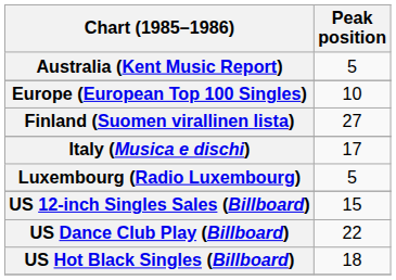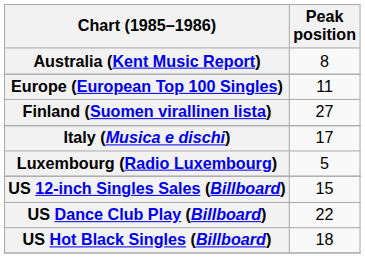 <table class="wikitable sortable plainrowheaders" style="text-align:center">
 <tr>
 <th scope="col">Chart (1985–1986)</th>
 <th scope="col">Peak<br>position</th>
 </tr>
 <tr>
 <th scope="row">Australia (<a href='#'>Kent Music Report</a>)</th>
-<td>5</td>
+<td>8</td>
 </tr>
 <tr>
 </tr>
 <tr>
 </tr>
 <tr>
 <th scope="row">Europe (<a href='#'>European Top 100 Singles</a>)</th>
-<td>10</td>
+<td>11</td>
 </tr>
 <tr>
 <th scope="row">Finland (<a href='#'>Suomen virallinen lista</a>)</th>
 <td>27</td>
 </tr>
 <tr>
 </tr>
 <tr>
 <th scope="row">Italy (<em><a href='#'>Musica e dischi</a></em>)</th>
 <td>17</td>
 </tr>
 <tr>
 <th scope="row">Luxembourg (<a href='#'>Radio Luxembourg</a>)</th>
 <td align="center">5</td>
 </tr>
 <tr>
 </tr>
 <tr>
 </tr>
 <tr>
 </tr>
 <tr>
 </tr>
 <tr>
 </tr>
 <tr>
 <th scope="row">US <a href='#'>12-inch Singles Sales</a> (<em><a href='#'>Billboard</a></em>)</th>
 <td>15</td>
 </tr>
 <tr>
 <th scope="row">US <a href='#'>Dance Club Play</a> (<em><a href='#'>Billboard</a></em>)</th>
 <td>22</td>
 </tr>
 <tr>
 <th scope="row">US <a href='#'>Hot Black Singles</a> (<em><a href='#'>Billboard</a></em>)</th>
 <td>18</td>
 </tr>
 <tr>
 </tr>
 </table>
